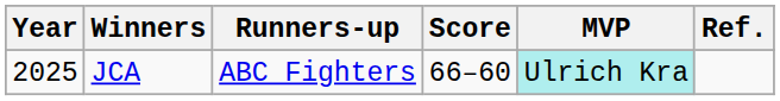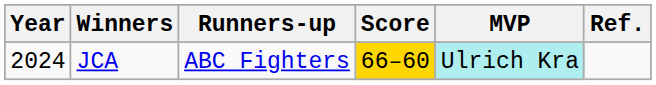 <table class="wikitable">
 <tr>
 <th>Year</th>
 <th>Winners</th>
 <th>Runners-up</th>
 <th>Score</th>
 <th>MVP</th>
 <th>Ref.</th>
 </tr>
 <tr>
-<td>2025</td>
+<td>2024</td>
 <td><a href='#'>JCA</a></td>
 <td><a href='#'>ABC Fighters</a></td>
-<td>66–60</td>
+<td style="background: gold;">66–60</td>
 <td style="background: paleturquoise;">Ulrich Kra</td>
 <td></td>
 </tr>
 </table>
